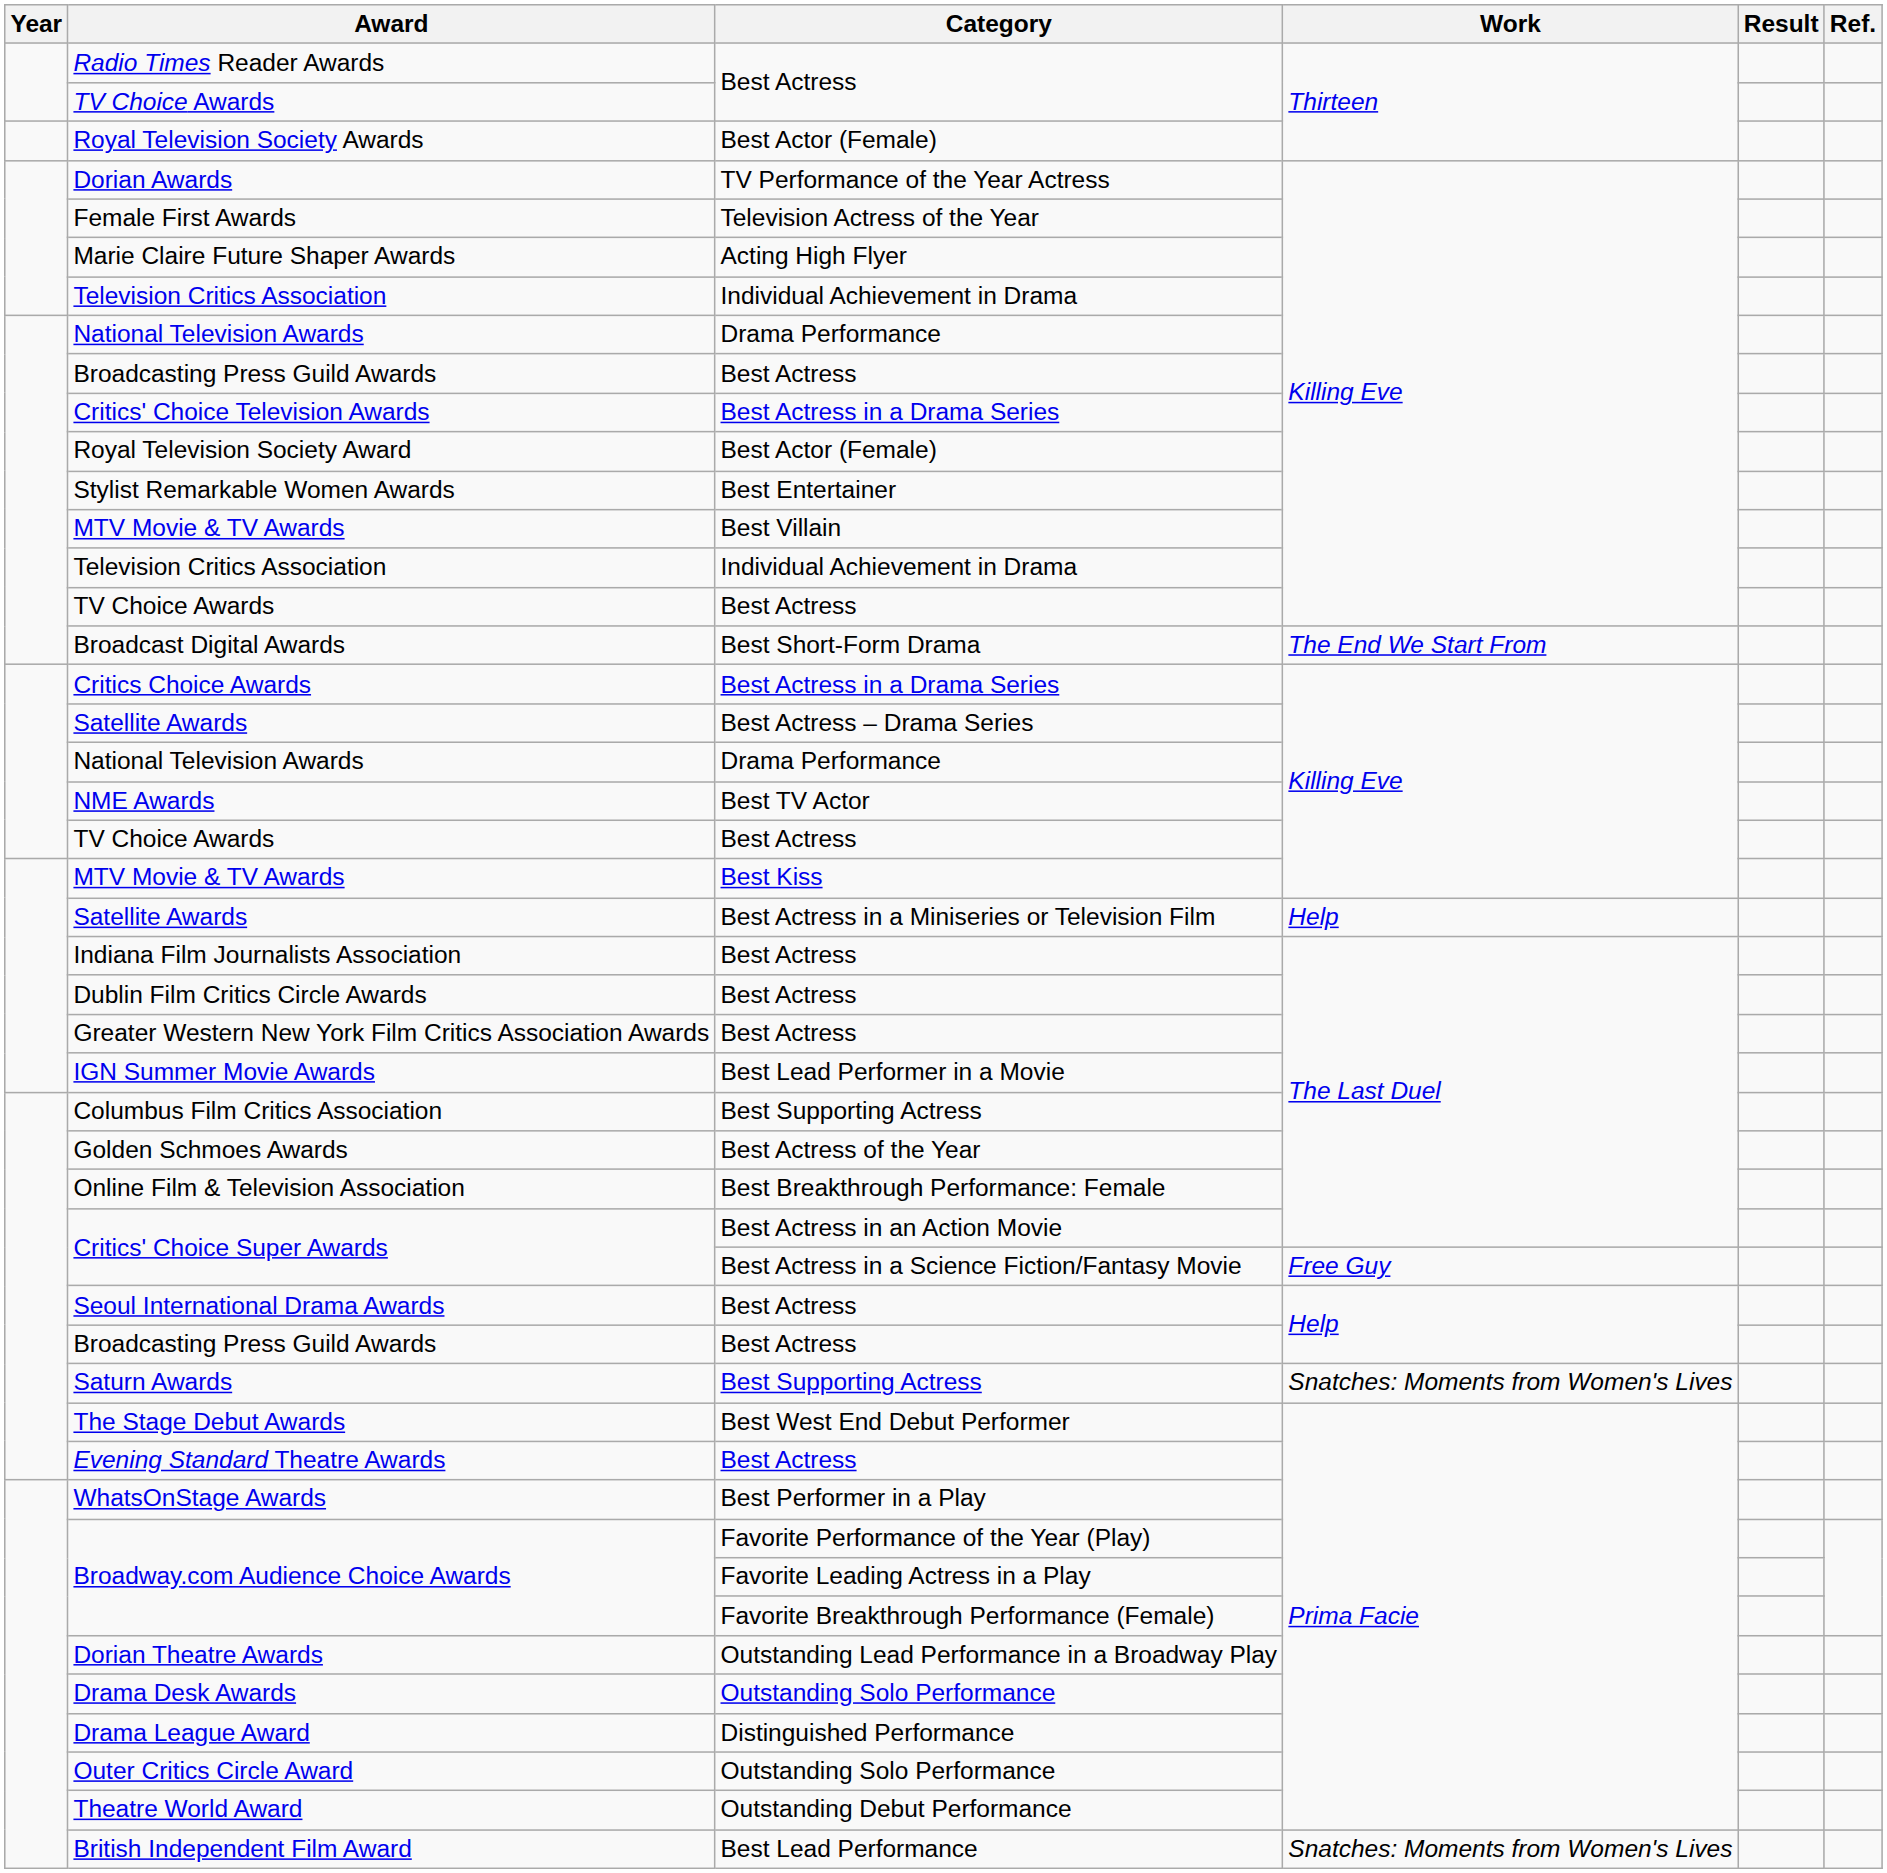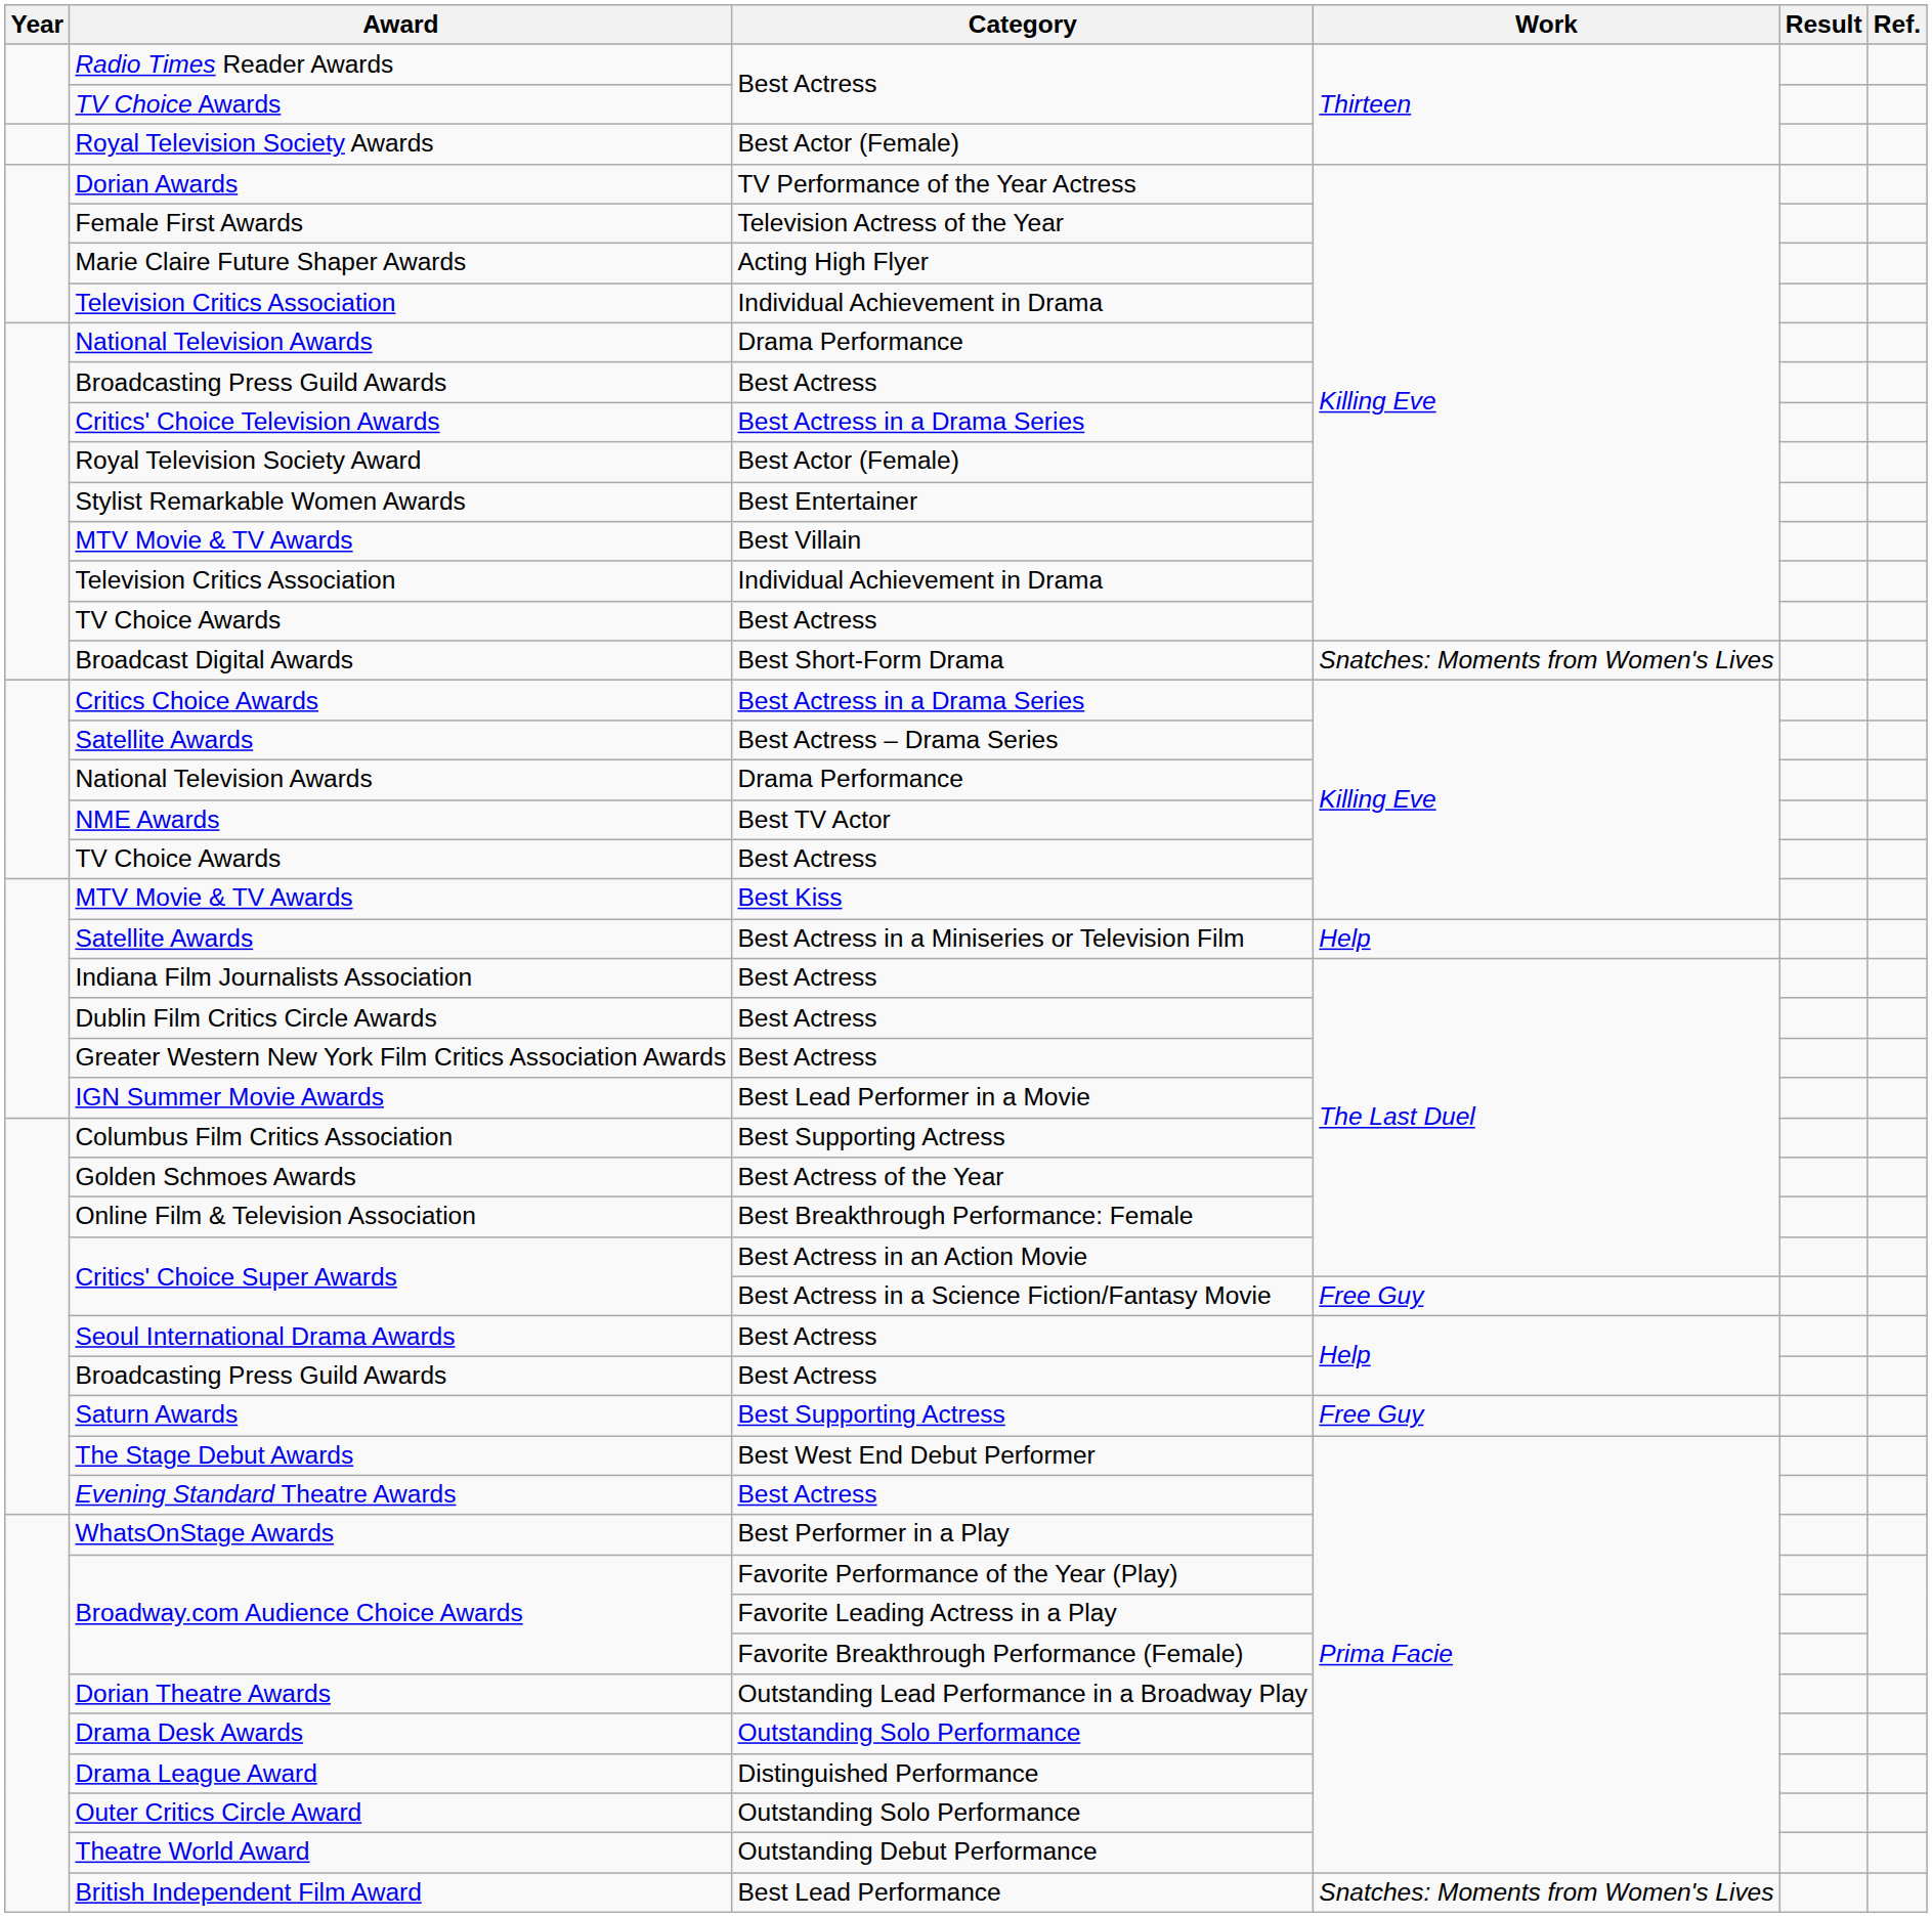 <table class="sortable wikitable">
 <tr>
 <th>Year</th>
 <th>Award</th>
 <th>Category</th>
 <th>Work</th>
 <th>Result</th>
 <th>Ref.</th>
 </tr>
 <tr>
 <td rowspan="2"></td>
 <td><em><a href='#'>Radio Times</a></em> Reader Awards</td>
 <td rowspan="2">Best Actress</td>
 <td rowspan="3"><em><a href='#'>Thirteen</a></em></td>
 <td></td>
 <td></td>
 </tr>
 <tr>
 <td><a href='#'><em>TV Choice</em> Awards</a></td>
 <td></td>
 <td></td>
 </tr>
 <tr>
 <td></td>
 <td><a href='#'>Royal Television Society</a> Awards</td>
 <td>Best Actor (Female)</td>
 <td></td>
 <td></td>
 </tr>
 <tr>
 <td rowspan="4"></td>
 <td><a href='#'>Dorian Awards</a></td>
 <td>TV Performance of the Year  Actress</td>
 <td rowspan="12"><em><a href='#'>Killing Eve</a></em></td>
 <td></td>
 <td></td>
 </tr>
 <tr>
 <td>Female First Awards</td>
 <td>Television Actress of the Year</td>
 <td></td>
 <td></td>
 </tr>
 <tr>
 <td>Marie Claire Future Shaper Awards</td>
 <td>Acting High Flyer</td>
 <td></td>
 <td></td>
 </tr>
 <tr>
 <td><a href='#'>Television Critics Association</a></td>
 <td>Individual Achievement in Drama</td>
 <td></td>
 <td></td>
 </tr>
 <tr>
 <td rowspan="9"></td>
 <td><a href='#'>National Television Awards</a></td>
 <td>Drama Performance</td>
 <td></td>
 <td></td>
 </tr>
 <tr>
 <td>Broadcasting Press Guild Awards</td>
 <td>Best Actress</td>
 <td></td>
 <td></td>
 </tr>
 <tr>
 <td><a href='#'>Critics' Choice Television Awards</a></td>
 <td><a href='#'>Best Actress in a Drama Series</a></td>
 <td></td>
 <td></td>
 </tr>
 <tr>
 <td>Royal Television Society Award</td>
 <td>Best Actor (Female)</td>
 <td></td>
 <td></td>
 </tr>
 <tr>
 <td>Stylist Remarkable Women Awards</td>
 <td>Best Entertainer</td>
 <td></td>
 <td></td>
 </tr>
 <tr>
 <td><a href='#'>MTV Movie & TV Awards</a></td>
 <td>Best Villain</td>
 <td></td>
 <td></td>
 </tr>
 <tr>
 <td>Television Critics Association</td>
 <td>Individual Achievement in Drama</td>
 <td></td>
 <td></td>
 </tr>
 <tr>
 <td>TV Choice Awards</td>
 <td>Best Actress</td>
 <td></td>
 <td></td>
 </tr>
 <tr>
 <td>Broadcast Digital Awards</td>
 <td>Best Short-Form Drama</td>
-<td><em><a href='#'>The End We Start From</a></em></td>
+<td><em>Snatches: Moments from Women's Lives</em></td>
 <td></td>
 <td></td>
 </tr>
 <tr>
 <td rowspan="5"></td>
 <td><a href='#'>Critics Choice Awards</a></td>
 <td><a href='#'>Best Actress in a Drama Series</a></td>
 <td rowspan="6"><em><a href='#'>Killing Eve</a></em></td>
 <td></td>
 <td></td>
 </tr>
 <tr>
 <td><a href='#'>Satellite Awards</a></td>
 <td>Best Actress – Drama Series</td>
 <td></td>
 <td></td>
 </tr>
 <tr>
 <td>National Television Awards</td>
 <td>Drama Performance</td>
 <td></td>
 <td></td>
 </tr>
 <tr>
 <td><a href='#'>NME Awards</a></td>
 <td>Best TV Actor</td>
 <td></td>
 <td></td>
 </tr>
 <tr>
 <td>TV Choice Awards</td>
 <td>Best Actress</td>
 <td></td>
 <td></td>
 </tr>
 <tr>
 <td rowspan="6"></td>
 <td><a href='#'>MTV Movie & TV Awards</a></td>
 <td><a href='#'>Best Kiss</a></td>
 <td></td>
 <td></td>
 </tr>
 <tr>
 <td><a href='#'>Satellite Awards</a></td>
 <td>Best Actress in a Miniseries or Television Film</td>
 <td><em><a href='#'>Help</a></em></td>
 <td></td>
 <td></td>
 </tr>
 <tr>
 <td>Indiana Film Journalists Association</td>
 <td>Best Actress</td>
 <td rowspan=8><em><a href='#'>The Last Duel</a></em></td>
 <td></td>
 <td></td>
 </tr>
 <tr>
 <td>Dublin Film Critics Circle Awards</td>
 <td>Best Actress</td>
 <td></td>
 <td></td>
 </tr>
 <tr>
 <td>Greater Western New York Film Critics Association Awards</td>
 <td>Best Actress</td>
 <td></td>
 <td></td>
 </tr>
 <tr>
 <td><a href='#'>IGN Summer Movie Awards</a></td>
 <td>Best Lead Performer in a Movie</td>
 <td></td>
 <td></td>
 </tr>
 <tr>
 <td rowspan="10"></td>
 <td>Columbus Film Critics Association</td>
 <td>Best Supporting Actress</td>
 <td></td>
 <td></td>
 </tr>
 <tr>
 <td>Golden Schmoes Awards</td>
 <td>Best Actress of the Year</td>
 <td></td>
 <td></td>
 </tr>
 <tr>
 <td>Online Film & Television Association</td>
 <td>Best Breakthrough Performance: Female</td>
 <td></td>
 <td></td>
 </tr>
 <tr>
 <td rowspan="2"><a href='#'>Critics' Choice Super Awards</a></td>
 <td>Best Actress in an Action Movie</td>
 <td></td>
 <td style="text-align:center;"></td>
 </tr>
 <tr>
 <td>Best Actress in a Science Fiction/Fantasy Movie</td>
 <td><em><a href='#'>Free Guy</a></em></td>
 <td></td>
 <td style="text-align:center;"></td>
 </tr>
 <tr>
 <td><a href='#'>Seoul International Drama Awards</a></td>
 <td>Best Actress</td>
 <td rowspan="2"><em><a href='#'>Help</a></em></td>
 <td></td>
 <td style="text-align:center;"></td>
 </tr>
 <tr>
 <td>Broadcasting Press Guild Awards</td>
 <td>Best Actress</td>
 <td></td>
 <td style="text-align:center;"></td>
 </tr>
 <tr>
 <td><a href='#'>Saturn Awards</a></td>
 <td><a href='#'>Best Supporting Actress</a></td>
-<td><em>Snatches: Moments from Women's Lives</em></td>
+<td><em><a href='#'>Free Guy</a></em></td>
 <td></td>
 <td style="text-align:center;"></td>
 </tr>
 <tr>
 <td><a href='#'>The Stage Debut Awards</a></td>
 <td>Best West End Debut Performer</td>
 <td rowspan="11"><em><a href='#'>Prima Facie</a></em></td>
 <td></td>
 <td style="text-align:center;"></td>
 </tr>
 <tr>
 <td><a href='#'><em>Evening Standard</em> Theatre Awards</a></td>
 <td><a href='#'>Best Actress</a></td>
 <td></td>
 <td style="text-align:center;"></td>
 </tr>
 <tr>
 <td rowspan="10"></td>
 <td><a href='#'>WhatsOnStage Awards</a></td>
 <td>Best Performer in a Play</td>
 <td></td>
 <td style="text-align:center;"></td>
 </tr>
 <tr>
 <td rowspan="3"><a href='#'>Broadway.com Audience Choice Awards</a></td>
 <td>Favorite Performance of the Year (Play)</td>
 <td></td>
 <td rowspan="3" style="text-align:center;"></td>
 </tr>
 <tr>
 <td>Favorite Leading Actress in a Play</td>
 <td></td>
 </tr>
 <tr>
 <td>Favorite Breakthrough Performance (Female)</td>
 <td></td>
 </tr>
 <tr>
 <td><a href='#'>Dorian Theatre Awards</a></td>
 <td>Outstanding Lead Performance in a Broadway Play</td>
 <td></td>
 <td style="text-align:center;"></td>
 </tr>
 <tr>
 <td><a href='#'>Drama Desk Awards</a></td>
 <td><a href='#'>Outstanding Solo Performance</a></td>
 <td></td>
 <td style="text-align:center;"></td>
 </tr>
 <tr>
 <td><a href='#'>Drama League Award</a></td>
 <td>Distinguished Performance</td>
 <td></td>
 <td style="text-align:center;"></td>
 </tr>
 <tr>
 <td><a href='#'>Outer Critics Circle Award</a></td>
 <td>Outstanding Solo Performance</td>
 <td></td>
 <td style="text-align:center;"></td>
 </tr>
 <tr>
 <td><a href='#'>Theatre World Award</a></td>
 <td>Outstanding Debut Performance</td>
 <td></td>
 <td style="text-align:center;"></td>
 </tr>
 <tr>
 <td><a href='#'>British Independent Film Award</a></td>
 <td>Best Lead Performance</td>
 <td><em>Snatches: Moments from Women's Lives</em></td>
 <td></td>
 <td style="text-align:center;"></td>
 </tr>
 </table>
